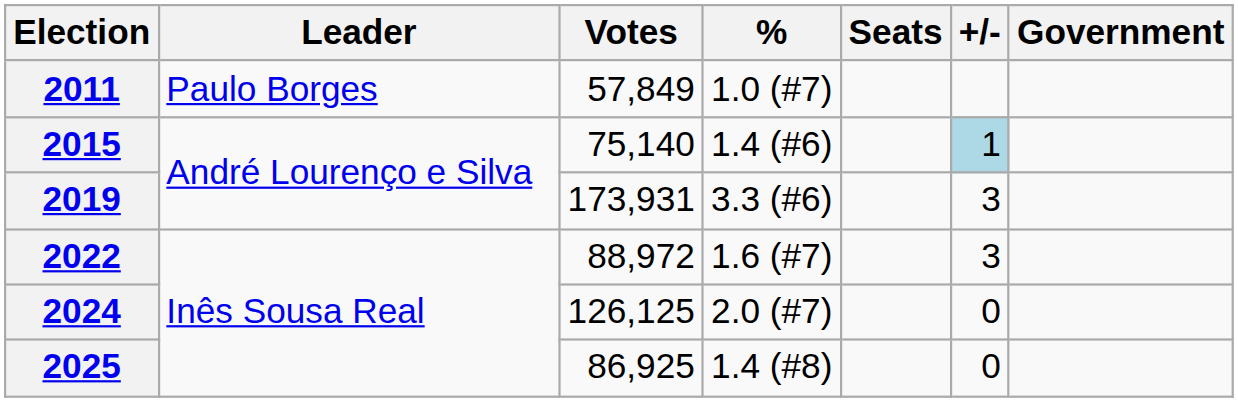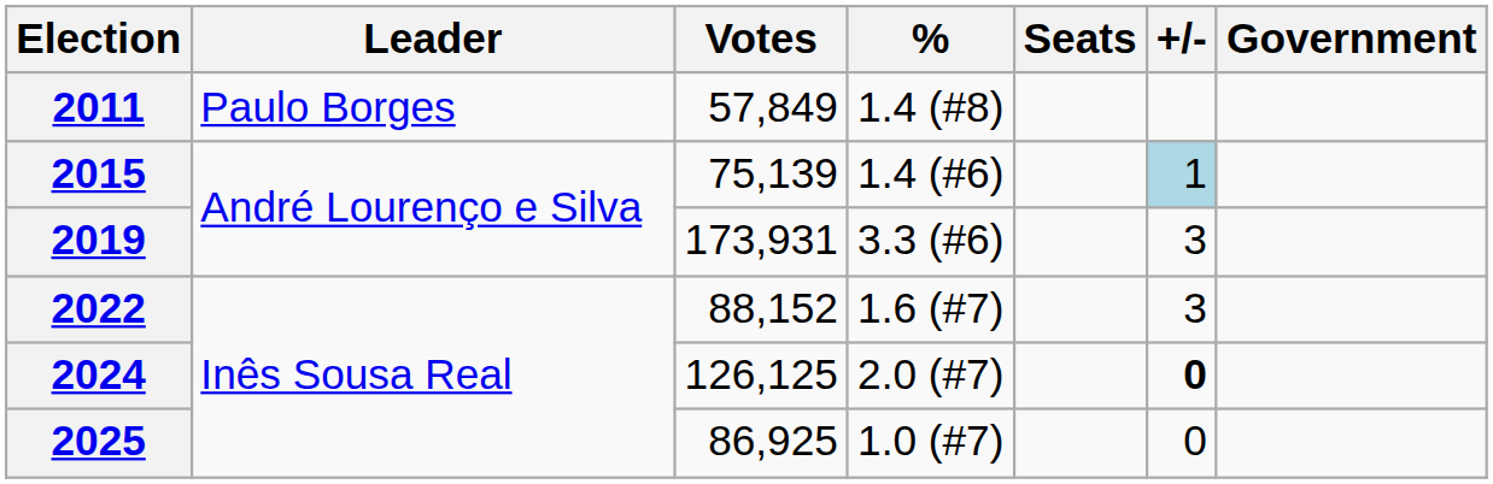 <table class="wikitable" style="text-align:right;">
 <tr>
 <th>Election</th>
 <th width="175px">Leader</th>
 <th>Votes</th>
 <th>%</th>
 <th>Seats</th>
 <th>+/-</th>
 <th>Government</th>
 </tr>
 <tr>
 <th><a href='#'>2011</a></th>
 <td align="left"><a href='#'>Paulo Borges</a></td>
 <td>57,849</td>
-<td>1.0 (#7)</td>
+<td>1.4 (#8)</td>
 <td></td>
 <td></td>
 <td></td>
 </tr>
 <tr>
 <th><a href='#'>2015</a></th>
 <td rowspan="2" align="left"><a href='#'>André Lourenço e Silva</a></td>
-<td>75,140</td>
+<td>75,139</td>
 <td>1.4 (#6)</td>
 <td></td>
 <td style="background: lightblue;">1</td>
 <td></td>
 </tr>
 <tr>
 <th><a href='#'>2019</a></th>
 <td>173,931</td>
 <td>3.3 (#6)</td>
 <td></td>
 <td>3</td>
 <td></td>
 </tr>
 <tr>
 <th><a href='#'>2022</a></th>
 <td rowspan="3" align="left"><a href='#'>Inês Sousa Real</a></td>
-<td>88,972</td>
+<td>88,152</td>
 <td>1.6 (#7)</td>
 <td></td>
 <td>3</td>
 <td></td>
 </tr>
 <tr>
 <th><a href='#'>2024</a></th>
 <td>126,125</td>
 <td>2.0 (#7)</td>
 <td></td>
-<td>0</td>
+<td><strong>0</strong></td>
 <td></td>
 </tr>
 <tr>
 <th><a href='#'>2025</a></th>
 <td>86,925</td>
-<td>1.4 (#8)</td>
+<td>1.0 (#7)</td>
 <td></td>
 <td>0</td>
 <td></td>
 </tr>
 </table>
